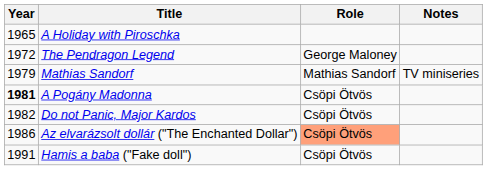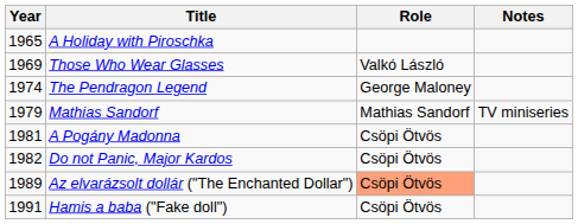 <table class="wikitable sortable">
 <tr>
 <th>Year</th>
 <th>Title</th>
 <th>Role</th>
 <th class="unsortable">Notes</th>
 </tr>
 <tr>
 <td>1965</td>
 <td><em><a href='#'>A Holiday with Piroschka</a></em></td>
 <td></td>
 <td></td>
 </tr>
 <tr>
-<td>1972</td>
+<td>1969</td>
+<td><em><a href='#'>Those Who Wear Glasses</a></em></td>
+<td>Valkó László</td>
+<td></td>
+</tr>
+<tr>
+<td>1974</td>
 <td><em><a href='#'>The Pendragon Legend</a></em></td>
 <td>George Maloney</td>
 <td></td>
 </tr>
 <tr>
 <td>1979</td>
 <td><em><a href='#'>Mathias Sandorf</a></em></td>
 <td>Mathias Sandorf</td>
 <td>TV miniseries</td>
 </tr>
 <tr>
-<td><strong>1981</strong></td>
+<td>1981</td>
 <td><em><a href='#'>A Pogány Madonna</a></em></td>
 <td>Csöpi Ötvös</td>
 <td></td>
 </tr>
 <tr>
 <td>1982</td>
 <td><em><a href='#'>Do not Panic, Major Kardos</a></em></td>
 <td>Csöpi Ötvös</td>
 <td></td>
 </tr>
 <tr>
-<td>1986</td>
+<td>1989</td>
 <td><em><a href='#'>Az elvarázsolt dollár</a></em> ("The Enchanted Dollar")</td>
 <td style="background: lightsalmon;">Csöpi Ötvös</td>
 <td></td>
 </tr>
 <tr>
 <td>1991</td>
 <td><em><a href='#'>Hamis a baba</a></em> ("Fake doll")</td>
 <td>Csöpi Ötvös</td>
 <td></td>
 </tr>
 </table>
